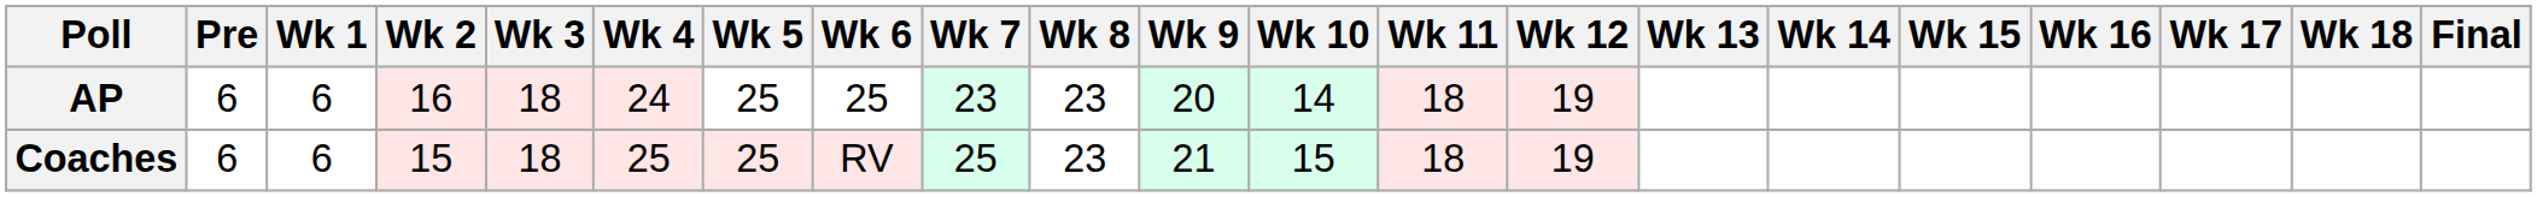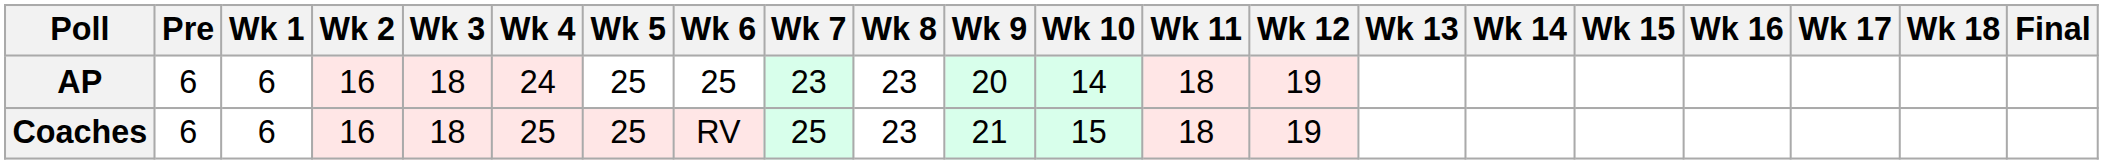 <table class="wikitable" style="white-space:nowrap;">
 <tr>
 <th>Poll</th>
 <th>Pre</th>
 <th>Wk 1</th>
 <th>Wk 2</th>
 <th>Wk 3</th>
 <th>Wk 4</th>
 <th>Wk 5</th>
 <th>Wk 6</th>
 <th>Wk 7</th>
 <th>Wk 8</th>
 <th>Wk 9</th>
 <th>Wk 10</th>
 <th>Wk 11</th>
 <th>Wk 12</th>
 <th>Wk 13</th>
 <th>Wk 14</th>
 <th>Wk 15</th>
 <th>Wk 16</th>
 <th>Wk 17</th>
 <th>Wk 18</th>
 <th>Final</th>
 </tr>
 <tr style="text-align:center;">
 <th>AP</th>
 <td style="background:#FFF;">6</td>
 <td style="background:#FFF;">6</td>
 <td style="background:#ffe6e6;">16</td>
 <td style="background:#ffe6e6;">18</td>
 <td style="background:#ffe6e6;">24</td>
 <td style="background:#FFF;">25</td>
 <td style="background:#FFF;">25</td>
 <td style="background:#D8FFEB;">23</td>
 <td style="background:#FFF;">23</td>
 <td style="background:#D8FFEB;">20</td>
 <td style="background:#D8FFEB;">14</td>
 <td style="background:#ffe6e6;">18</td>
 <td style="background:#ffe6e6;">19</td>
 <td style="background:#FFF;"></td>
 <td style="background:#FFF;"></td>
 <td style="background:#FFF;"></td>
 <td style="background:#FFF;"></td>
 <td style="background:#FFF;"></td>
 <td style="background:#FFF;"></td>
 <td style="background:#FFF;"></td>
 </tr>
 <tr style="text-align:center;">
 <th>Coaches</th>
 <td style="background:#FFF;">6</td>
 <td style="background:#FFF;">6</td>
-<td style="background:#ffe6e6;">15</td>
+<td style="background:#ffe6e6;">16</td>
 <td style="background:#ffe6e6;">18</td>
 <td style="background:#ffe6e6;">25</td>
 <td style="background:#ffe6e6;">25</td>
 <td style="background:#ffe6e6;">RV</td>
 <td style="background:#D8FFEB;">25</td>
 <td style="background:#FFF;">23</td>
 <td style="background:#D8FFEB;">21</td>
 <td style="background:#D8FFEB;">15</td>
 <td style="background:#ffe6e6;">18</td>
 <td style="background:#ffe6e6;">19</td>
 <td style="background:#FFF;"></td>
 <td style="background:#FFF;"></td>
 <td style="background:#FFF;"></td>
 <td style="background:#FFF;"></td>
 <td style="background:#FFF;"></td>
 <td style="background:#FFF;"></td>
 <td style="background:#FFF;"></td>
 </tr>
 </table>
